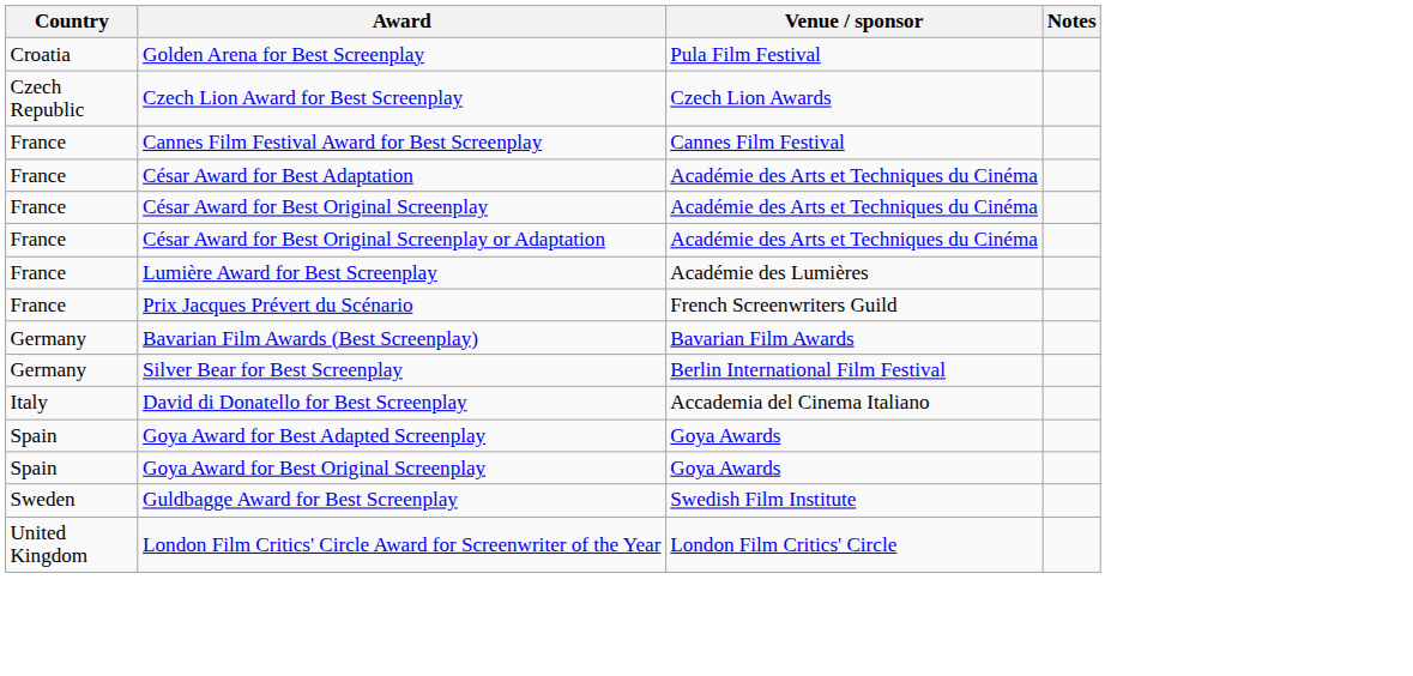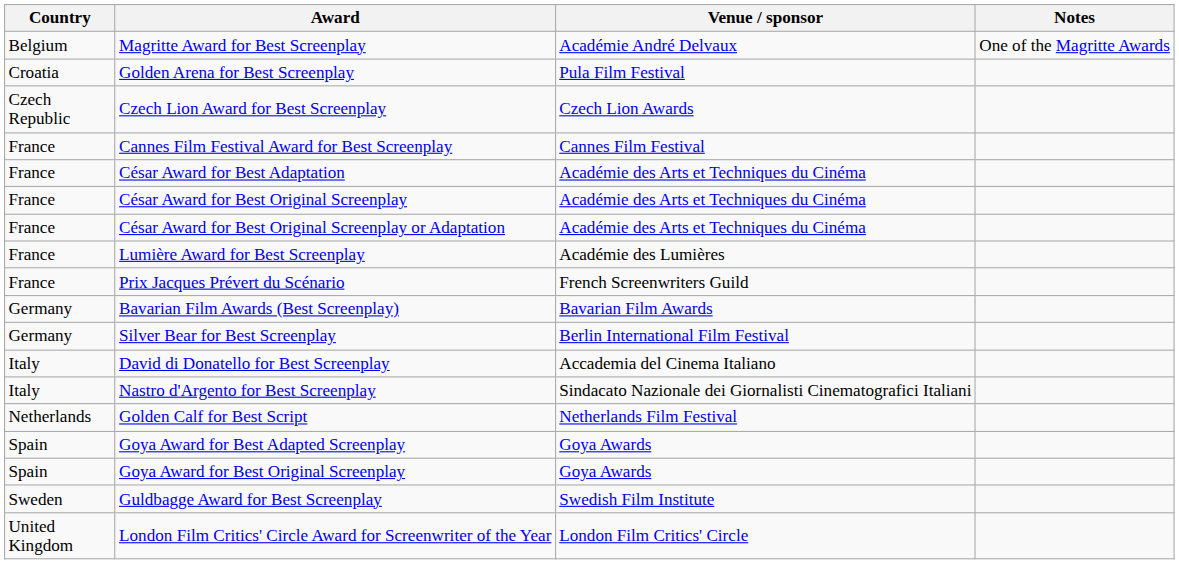 <table class="wikitable sortable">
 <tr>
 <th style="width:6em;">Country</th>
 <th>Award</th>
 <th>Venue / sponsor</th>
 <th>Notes</th>
+</tr>
+<tr>
+<td>Belgium</td>
+<td><a href='#'>Magritte Award for Best Screenplay</a></td>
+<td><a href='#'>Académie André Delvaux</a></td>
+<td>One of the <a href='#'>Magritte Awards</a></td>
 </tr>
 <tr>
 <td>Croatia</td>
 <td><a href='#'>Golden Arena for Best Screenplay</a></td>
 <td><a href='#'>Pula Film Festival</a></td>
 <td></td>
 </tr>
 <tr>
 <td>Czech Republic</td>
 <td><a href='#'>Czech Lion Award for Best Screenplay</a></td>
 <td><a href='#'>Czech Lion Awards</a></td>
 <td></td>
 </tr>
 <tr>
 <td>France</td>
 <td><a href='#'>Cannes Film Festival Award for Best Screenplay</a></td>
 <td><a href='#'>Cannes Film Festival</a></td>
 <td></td>
 </tr>
 <tr>
 <td>France</td>
 <td><a href='#'>César Award for Best Adaptation</a></td>
 <td><a href='#'>Académie des Arts et Techniques du Cinéma</a></td>
 <td></td>
 </tr>
 <tr>
 <td>France</td>
 <td><a href='#'>César Award for Best Original Screenplay</a></td>
 <td><a href='#'>Académie des Arts et Techniques du Cinéma</a></td>
 <td></td>
 </tr>
 <tr>
 <td>France</td>
 <td><a href='#'>César Award for Best Original Screenplay or Adaptation</a></td>
 <td><a href='#'>Académie des Arts et Techniques du Cinéma</a></td>
 <td></td>
 </tr>
 <tr>
 <td>France</td>
 <td><a href='#'>Lumière Award for Best Screenplay</a></td>
 <td>Académie des Lumières</td>
 <td></td>
 </tr>
 <tr>
 <td>France</td>
 <td><a href='#'>Prix Jacques Prévert du Scénario</a></td>
 <td>French Screenwriters Guild</td>
 <td></td>
 </tr>
 <tr>
 <td>Germany</td>
 <td><a href='#'>Bavarian Film Awards (Best Screenplay)</a></td>
 <td><a href='#'>Bavarian Film Awards</a></td>
 <td></td>
 </tr>
 <tr>
 <td>Germany</td>
 <td><a href='#'>Silver Bear for Best Screenplay</a></td>
 <td><a href='#'>Berlin International Film Festival </a></td>
 <td></td>
 </tr>
 <tr>
 <td>Italy</td>
 <td><a href='#'>David di Donatello for Best Screenplay</a></td>
 <td>Accademia del Cinema Italiano</td>
 <td></td>
 </tr>
 <tr>
+<td>Italy</td>
+<td><a href='#'>Nastro d'Argento for Best Screenplay</a></td>
+<td>Sindacato Nazionale dei Giornalisti Cinematografici Italiani</td>
+<td></td>
+</tr>
+<tr>
+<td>Netherlands</td>
+<td><a href='#'>Golden Calf for Best Script</a></td>
+<td><a href='#'>Netherlands Film Festival</a></td>
+<td></td>
+</tr>
+<tr>
 <td>Spain</td>
 <td><a href='#'>Goya Award for Best Adapted Screenplay</a></td>
 <td><a href='#'>Goya Awards</a></td>
 <td></td>
 </tr>
 <tr>
 <td>Spain</td>
 <td><a href='#'>Goya Award for Best Original Screenplay</a></td>
 <td><a href='#'>Goya Awards</a></td>
 <td></td>
 </tr>
 <tr>
 <td>Sweden</td>
 <td><a href='#'>Guldbagge Award for Best Screenplay</a></td>
 <td><a href='#'>Swedish Film Institute</a></td>
 <td></td>
 </tr>
 <tr>
 <td>United Kingdom</td>
 <td><a href='#'>London Film Critics' Circle Award for Screenwriter of the Year</a></td>
 <td><a href='#'>London Film Critics' Circle</a></td>
 <td></td>
 </tr>
 </table>
